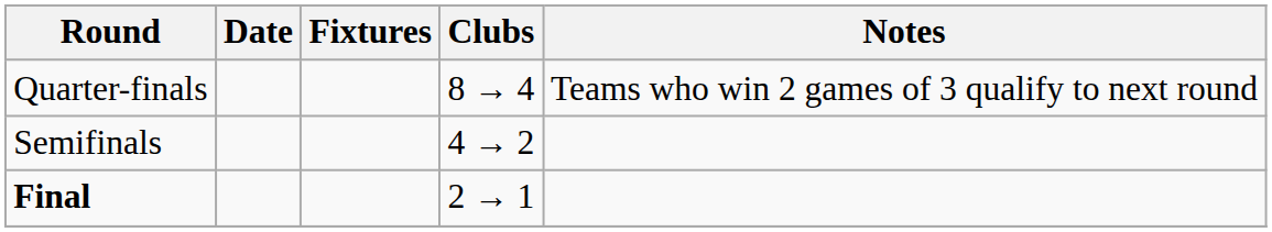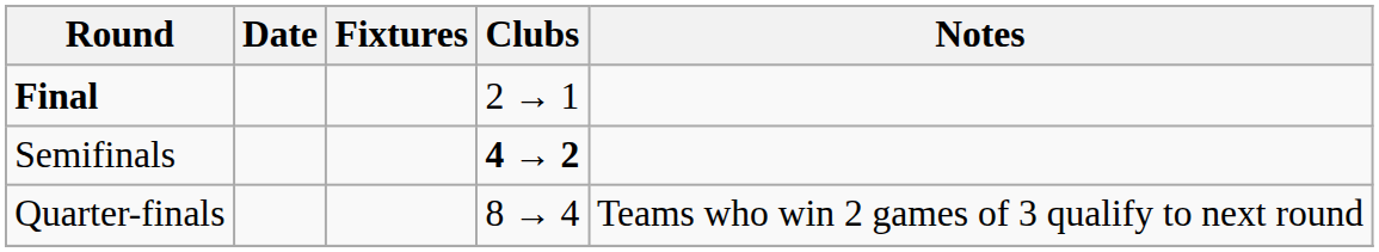 <table class="wikitable">
 <tr>
 <th>Round</th>
 <th>Date</th>
 <th>Fixtures</th>
 <th>Clubs</th>
 <th>Notes</th>
 </tr>
 <tr>
+<td><strong>Final</strong></td>
+<td></td>
+<td align="center"></td>
+<td align="center">2 → 1</td>
+<td align="center"></td>
+</tr>
+<tr>
+<td>Semifinals</td>
+<td></td>
+<td align="center"></td>
+<td align="center"><strong>4 → 2</strong></td>
+<td align="center"></td>
+</tr>
+<tr>
 <td>Quarter-finals</td>
 <td></td>
 <td align="center"></td>
 <td align="center">8 → 4</td>
 <td>Teams who win 2 games of 3 qualify to next round</td>
 </tr>
 <tr>
-<td>Semifinals</td>
-<td></td>
-<td align="center"></td>
-<td align="center">4 → 2</td>
-<td align="center"></td>
-</tr>
-<tr>
-<td><strong>Final</strong></td>
-<td></td>
-<td align="center"></td>
-<td align="center">2 → 1</td>
-<td align="center"></td>
-</tr>
-<tr>
 </tr>
 </table>
